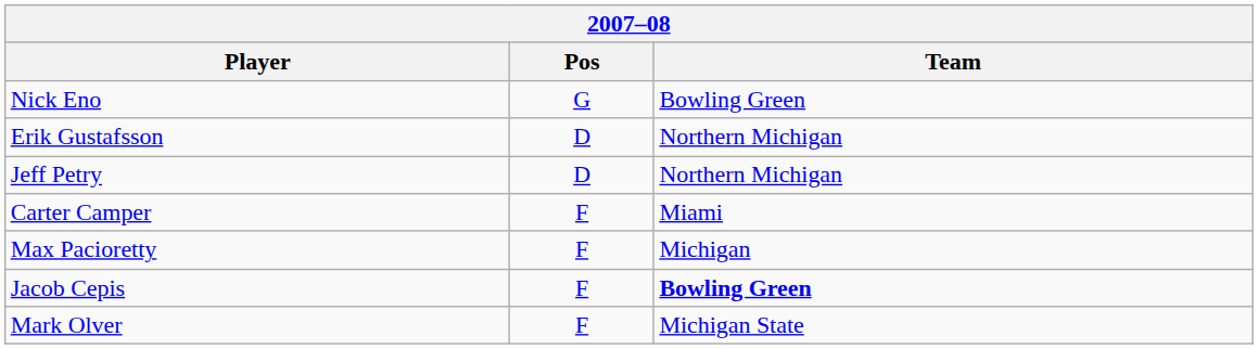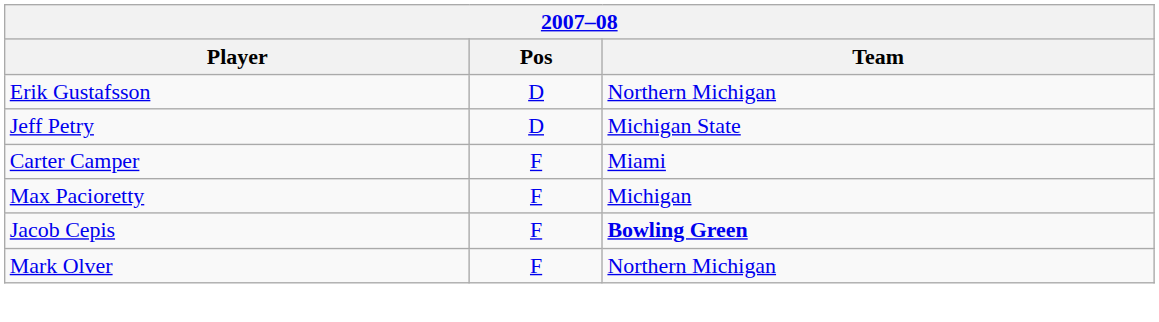 <table class="wikitable" width=95%>
 <tr>
 <th colspan=3><a href='#'>2007–08</a></th>
 </tr>
 <tr>
 <th>Player</th>
 <th>Pos</th>
 <th>Team</th>
 </tr>
 <tr>
-<td><a href='#'>Nick Eno</a></td>
-<td style="text-align:center;"><a href='#'>G</a></td>
-<td><a href='#'>Bowling Green</a></td>
-</tr>
-<tr>
 <td><a href='#'>Erik Gustafsson</a></td>
 <td style="text-align:center;"><a href='#'>D</a></td>
 <td><a href='#'>Northern Michigan</a></td>
 </tr>
 <tr>
 <td><a href='#'>Jeff Petry</a></td>
 <td style="text-align:center;"><a href='#'>D</a></td>
-<td><a href='#'>Northern Michigan</a></td>
+<td><a href='#'>Michigan State</a></td>
 </tr>
 <tr>
 <td><a href='#'>Carter Camper</a></td>
 <td style="text-align:center;"><a href='#'>F</a></td>
 <td><a href='#'>Miami</a></td>
 </tr>
 <tr>
 <td><a href='#'>Max Pacioretty</a></td>
 <td style="text-align:center;"><a href='#'>F</a></td>
 <td><a href='#'>Michigan</a></td>
 </tr>
 <tr>
 <td><a href='#'>Jacob Cepis</a></td>
 <td style="text-align:center;"><a href='#'>F</a></td>
 <td><strong><a href='#'>Bowling Green</a></strong></td>
 </tr>
 <tr>
 <td><a href='#'>Mark Olver</a></td>
 <td style="text-align:center;"><a href='#'>F</a></td>
-<td><a href='#'>Michigan State</a></td>
+<td><a href='#'>Northern Michigan</a></td>
 </tr>
 </table>
